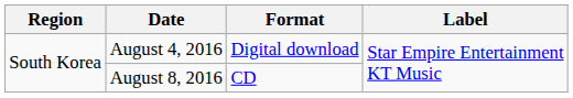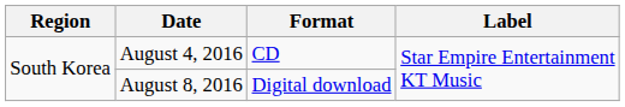 <table class="wikitable">
 <tr>
 <th>Region</th>
 <th>Date</th>
 <th>Format</th>
 <th>Label</th>
 </tr>
 <tr>
 <td rowspan="2">South Korea</td>
 <td>August 4, 2016</td>
-<td><a href='#'>Digital download</a></td>
+<td><a href='#'>CD</a></td>
 <td rowspan="2"><a href='#'>Star Empire Entertainment</a> <br> <a href='#'>KT Music</a></td>
 </tr>
 <tr>
 <td>August 8, 2016</td>
-<td><a href='#'>CD</a></td>
+<td><a href='#'>Digital download</a></td>
 </tr>
 </table>
